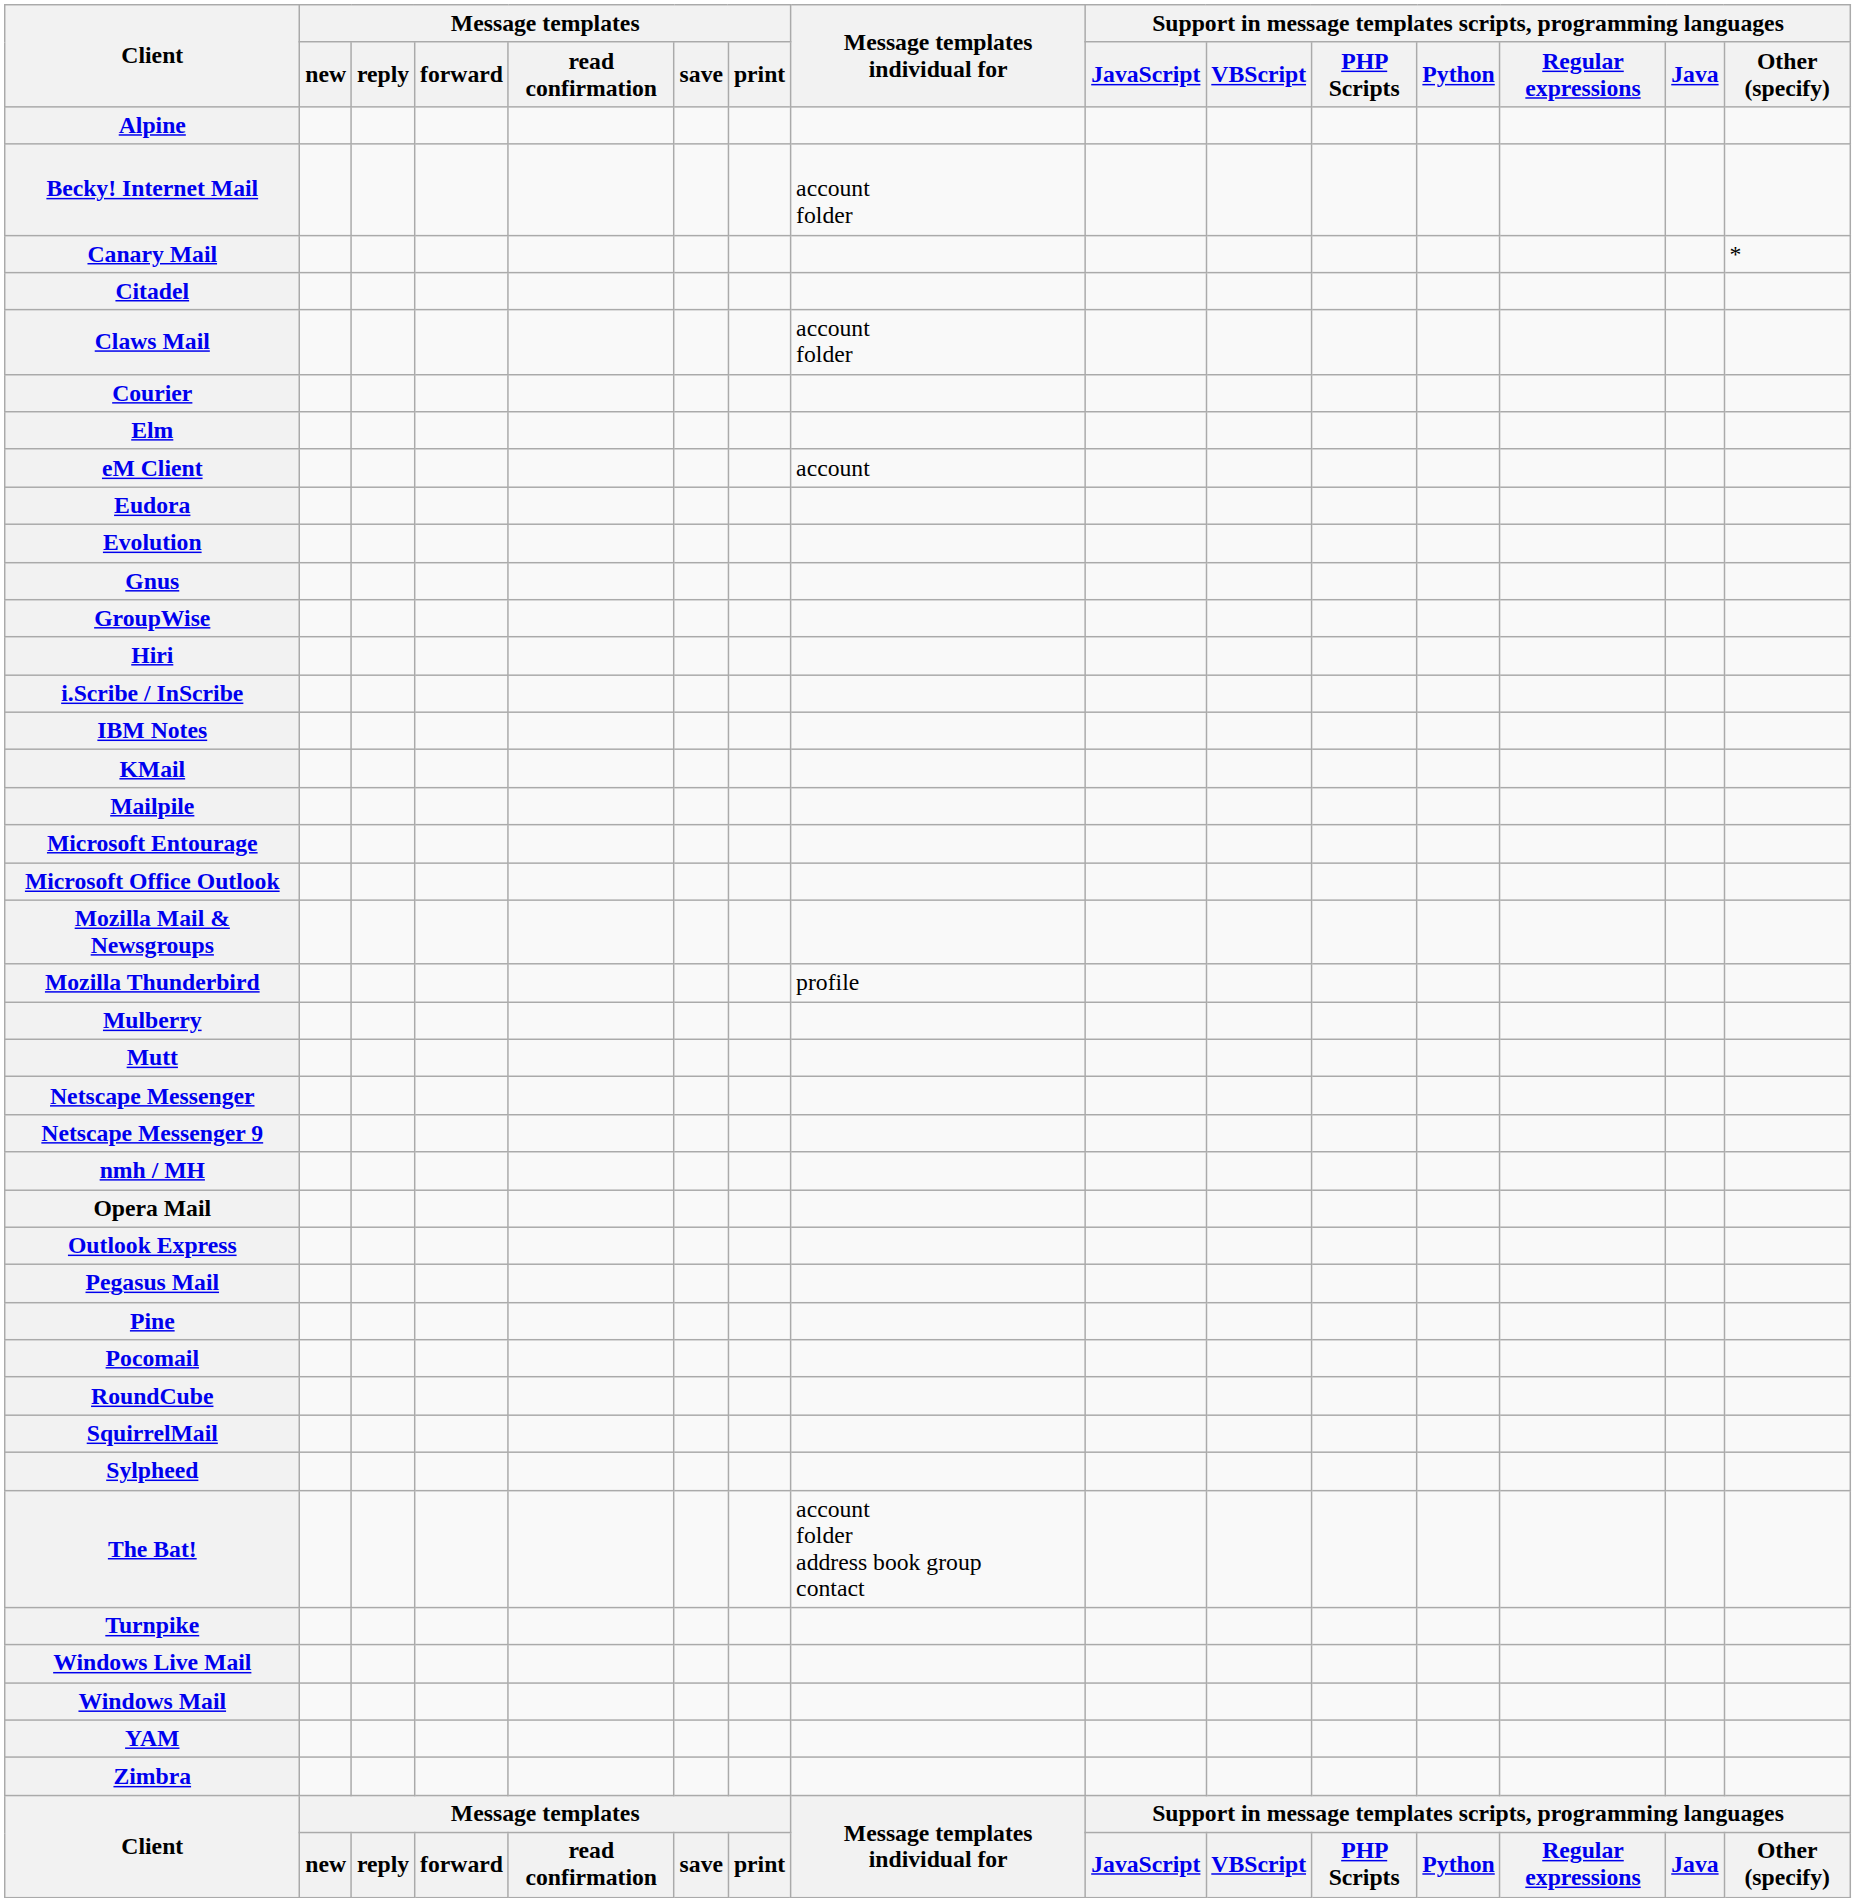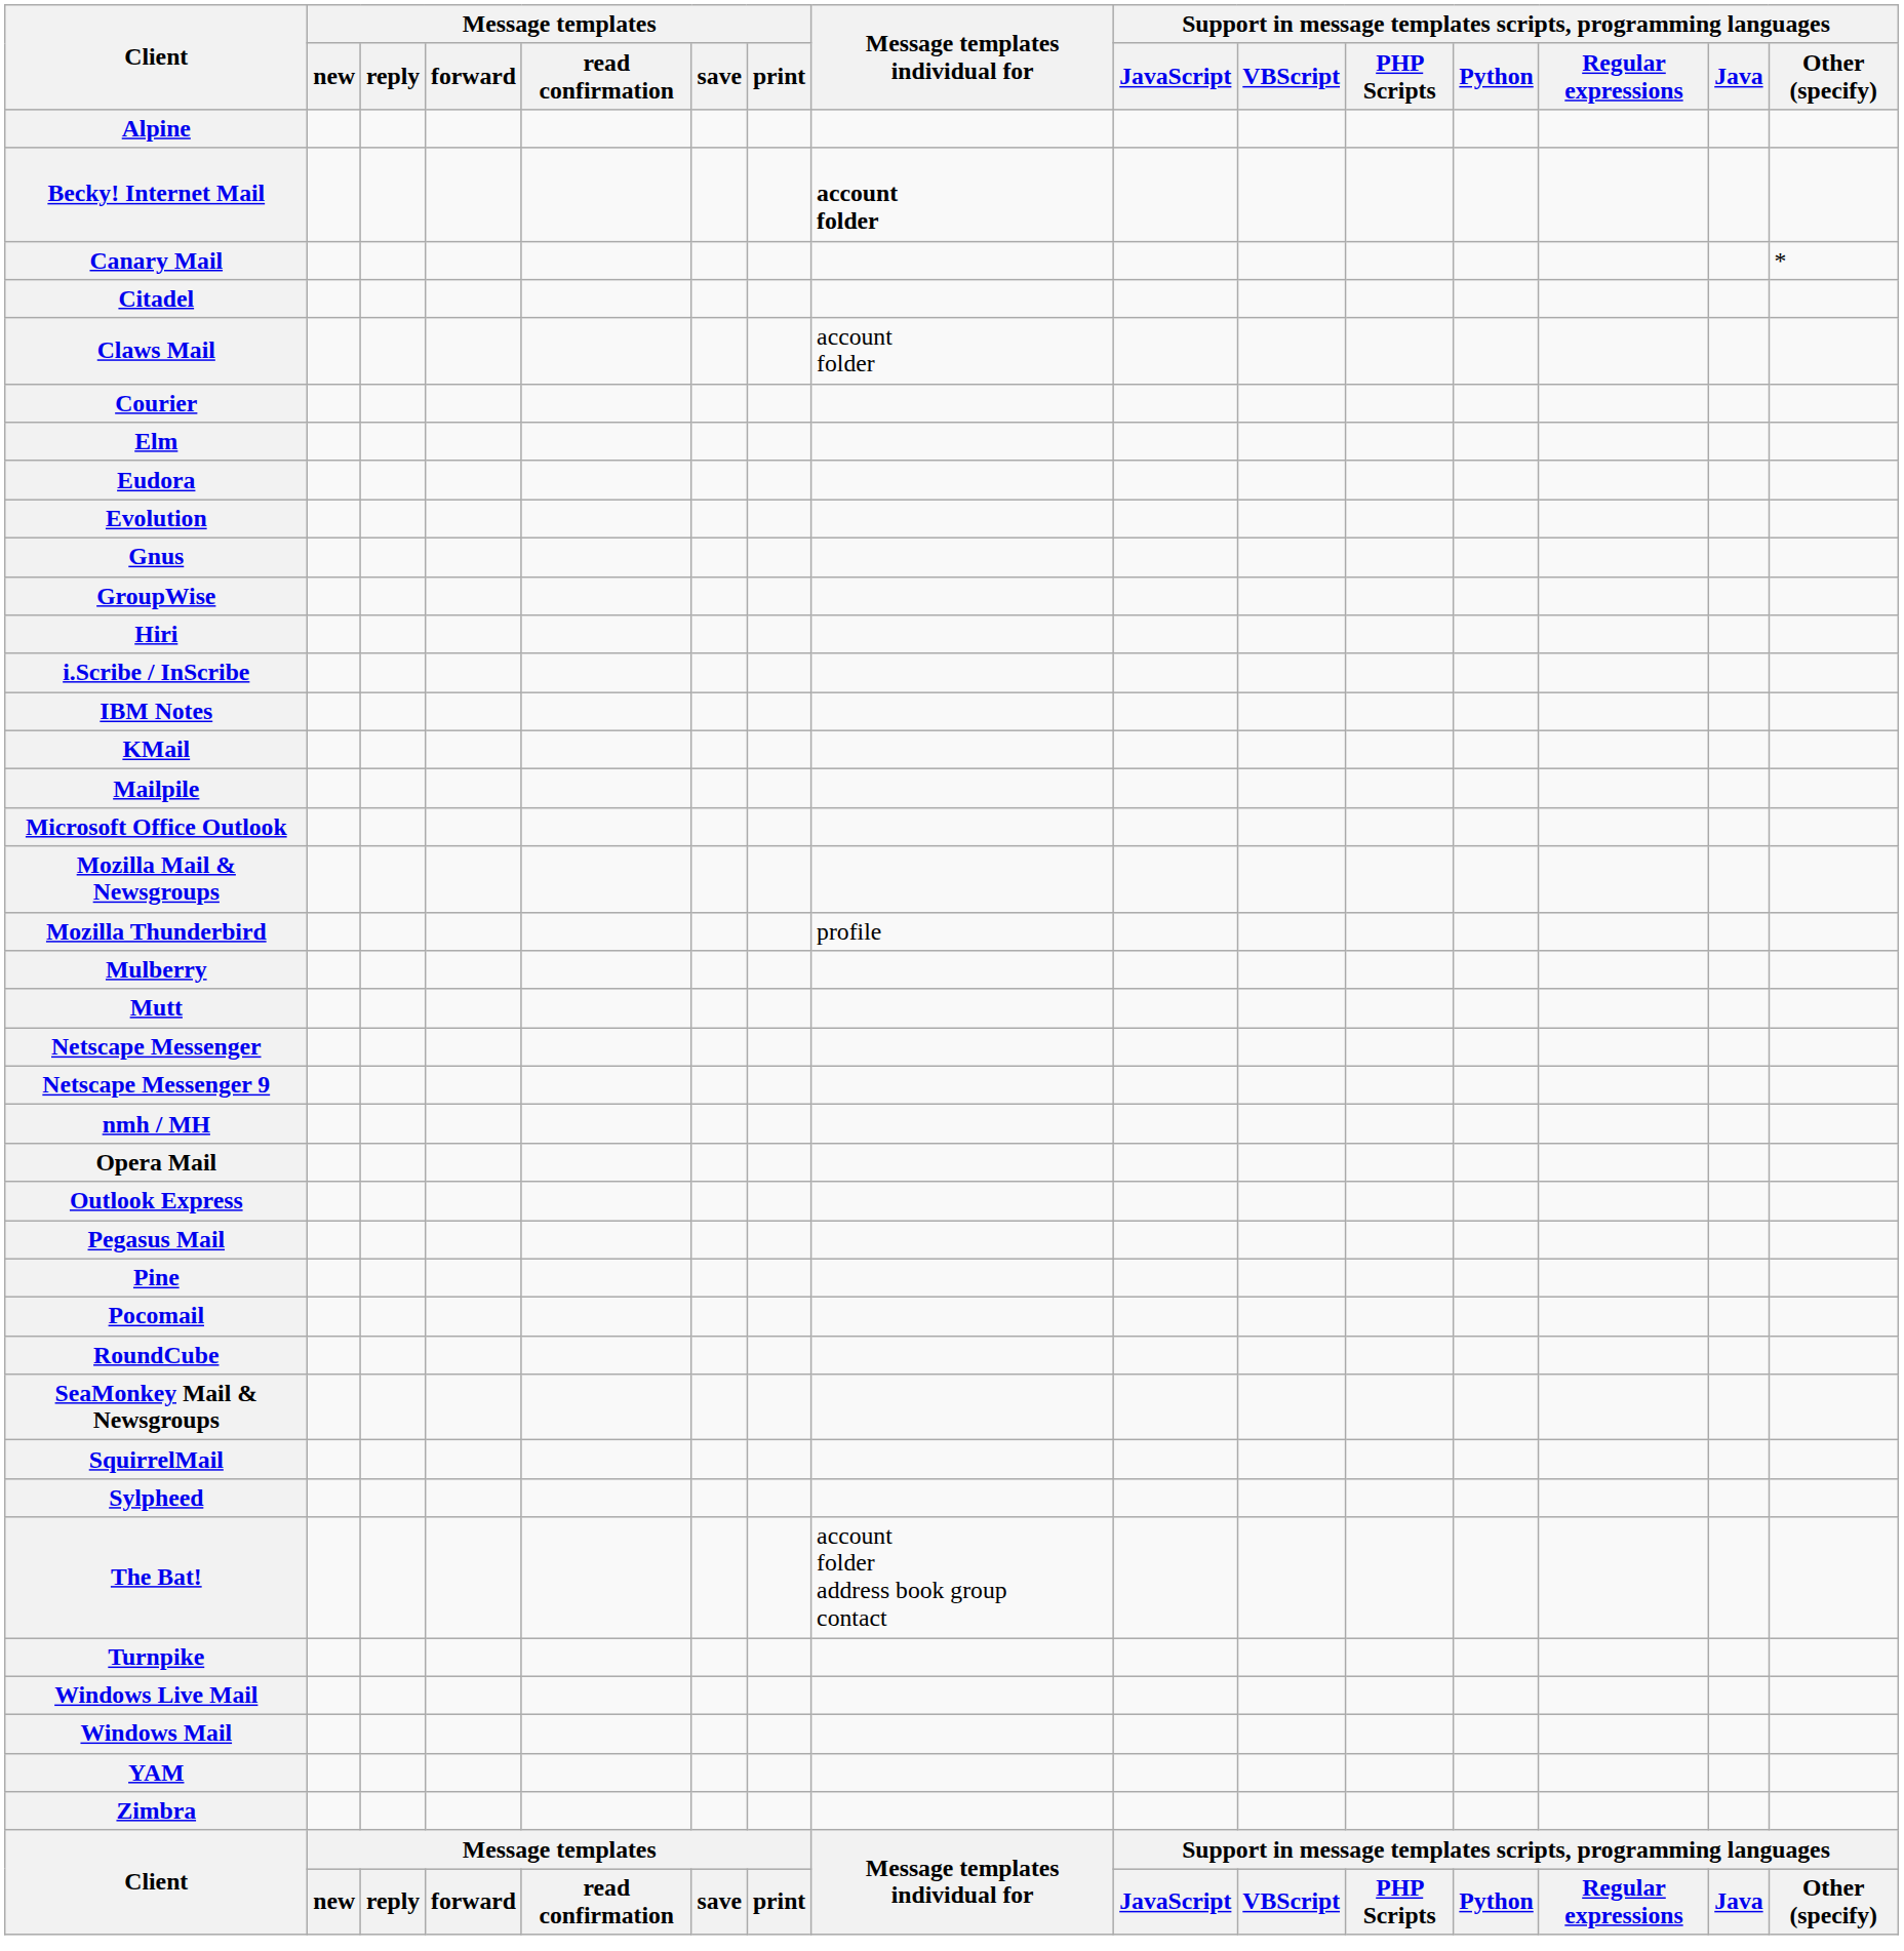 <table class="wikitable sortable sort-under sticky-header-multi">
 <tr>
 <th rowspan="2" style="width:12em">Client</th>
 <th colspan="6">Message templates</th>
 <th rowspan="2" style="width:12em">Message templates individual for</th>
 <th colspan="7">Support in message templates scripts, programming languages</th>
 </tr>
 <tr>
 <th>new</th>
 <th>reply</th>
 <th>forward</th>
 <th>read confirmation</th>
 <th>save</th>
 <th>print</th>
 <th><a href='#'>JavaScript</a></th>
 <th><a href='#'>VBScript</a></th>
 <th><a href='#'>PHP</a> Scripts</th>
 <th><a href='#'>Python</a></th>
 <th><a href='#'>Regular expressions</a></th>
 <th><a href='#'>Java</a></th>
 <th>Other (specify)</th>
 </tr>
 <tr>
 <th><a href='#'>Alpine</a></th>
 <td></td>
 <td></td>
 <td></td>
 <td></td>
 <td></td>
 <td></td>
 <td></td>
 <td></td>
 <td></td>
 <td></td>
 <td></td>
 <td></td>
 <td></td>
 <td></td>
 </tr>
 <tr>
 <th><a href='#'>Becky! Internet Mail</a></th>
 <td></td>
 <td></td>
 <td></td>
 <td></td>
 <td></td>
 <td></td>
-<td><br>account<br>folder<br></td>
+<td><strong><br>account<br>folder<br></strong></td>
 <td></td>
 <td></td>
 <td></td>
 <td></td>
 <td></td>
 <td></td>
 </tr>
 <tr>
 <th><a href='#'>Canary Mail</a></th>
 <td></td>
 <td></td>
 <td></td>
 <td></td>
 <td></td>
 <td></td>
 <td></td>
 <td></td>
 <td></td>
 <td></td>
 <td></td>
 <td></td>
 <td></td>
 <td>*</td>
 </tr>
 <tr>
 <th><a href='#'>Citadel</a></th>
 <td></td>
 <td></td>
 <td></td>
 <td></td>
 <td></td>
 <td></td>
 <td></td>
 <td></td>
 <td></td>
 <td></td>
 <td></td>
 <td></td>
 <td></td>
 <td></td>
 </tr>
 <tr>
 <th><a href='#'>Claws Mail</a></th>
 <td></td>
 <td></td>
 <td></td>
 <td></td>
 <td></td>
 <td></td>
 <td>account<br>folder<br></td>
 <td></td>
 <td></td>
 <td></td>
 <td></td>
 <td></td>
 <td></td>
 <td></td>
 </tr>
 <tr>
 <th><a href='#'>Courier</a></th>
 <td></td>
 <td></td>
 <td></td>
 <td></td>
 <td></td>
 <td></td>
 <td></td>
 <td></td>
 <td></td>
 <td></td>
 <td></td>
 <td></td>
 <td></td>
 <td></td>
 </tr>
 <tr>
 <th><a href='#'>Elm</a></th>
 <td></td>
 <td></td>
 <td></td>
 <td></td>
 <td></td>
 <td></td>
 <td></td>
-<td></td>
-<td></td>
-<td></td>
-<td></td>
-<td></td>
-<td></td>
-<td></td>
-</tr>
-<tr>
-<th><a href='#'>eM Client</a></th>
-<td></td>
-<td></td>
-<td></td>
-<td></td>
-<td></td>
-<td></td>
-<td>account</td>
 <td></td>
 <td></td>
 <td></td>
 <td></td>
 <td></td>
 <td></td>
 <td></td>
 </tr>
 <tr>
 <th><a href='#'>Eudora</a></th>
 <td></td>
 <td></td>
 <td></td>
 <td></td>
 <td></td>
 <td></td>
 <td></td>
 <td></td>
 <td></td>
 <td></td>
 <td></td>
 <td></td>
 <td></td>
 <td></td>
 </tr>
 <tr>
 <th><a href='#'>Evolution</a></th>
 <td></td>
 <td></td>
 <td></td>
 <td></td>
 <td></td>
 <td></td>
 <td></td>
 <td></td>
 <td></td>
 <td></td>
 <td></td>
 <td></td>
 <td></td>
 <td></td>
 </tr>
 <tr>
 <th><a href='#'>Gnus</a></th>
 <td></td>
 <td></td>
 <td></td>
 <td></td>
 <td></td>
 <td></td>
 <td></td>
 <td></td>
 <td></td>
 <td></td>
 <td></td>
 <td></td>
 <td></td>
 <td></td>
 </tr>
 <tr>
 <th><a href='#'>GroupWise</a></th>
 <td></td>
 <td></td>
 <td></td>
 <td></td>
 <td></td>
 <td></td>
 <td></td>
 <td></td>
 <td></td>
 <td></td>
 <td></td>
 <td></td>
 <td></td>
 <td></td>
 </tr>
 <tr>
 <th><a href='#'>Hiri</a></th>
 <td></td>
 <td></td>
 <td></td>
 <td></td>
 <td></td>
 <td></td>
 <td></td>
 <td></td>
 <td></td>
 <td></td>
 <td></td>
 <td></td>
 <td></td>
 <td></td>
 </tr>
 <tr>
 <th><a href='#'>i.Scribe / InScribe</a></th>
 <td></td>
 <td></td>
 <td></td>
 <td></td>
 <td></td>
 <td></td>
 <td></td>
 <td></td>
 <td></td>
 <td></td>
 <td></td>
 <td></td>
 <td></td>
 <td></td>
 </tr>
 <tr>
 <th><a href='#'>IBM Notes</a></th>
 <td></td>
 <td></td>
 <td></td>
 <td></td>
 <td></td>
 <td></td>
 <td></td>
 <td></td>
 <td></td>
 <td></td>
 <td></td>
 <td></td>
 <td></td>
 <td></td>
 </tr>
 <tr>
 <th><a href='#'>KMail</a></th>
 <td></td>
 <td></td>
 <td></td>
 <td></td>
 <td></td>
 <td></td>
 <td></td>
 <td></td>
 <td></td>
 <td></td>
 <td></td>
 <td></td>
 <td></td>
 <td></td>
 </tr>
 <tr>
 <th><a href='#'>Mailpile</a></th>
-<td></td>
-<td></td>
-<td></td>
-<td></td>
-<td></td>
-<td></td>
-<td></td>
-<td></td>
-<td></td>
-<td></td>
-<td></td>
-<td></td>
-<td></td>
-<td></td>
-</tr>
-<tr>
-<th><a href='#'>Microsoft Entourage</a></th>
 <td></td>
 <td></td>
 <td></td>
 <td></td>
 <td></td>
 <td></td>
 <td></td>
 <td></td>
 <td></td>
 <td></td>
 <td></td>
 <td></td>
 <td></td>
 <td></td>
 </tr>
 <tr>
 <th><a href='#'>Microsoft Office Outlook</a></th>
 <td></td>
 <td></td>
 <td></td>
 <td></td>
 <td></td>
 <td></td>
 <td></td>
 <td></td>
 <td></td>
 <td></td>
 <td></td>
 <td></td>
 <td></td>
 <td></td>
 </tr>
 <tr>
 <th><a href='#'>Mozilla Mail & Newsgroups</a></th>
 <td></td>
 <td></td>
 <td></td>
 <td></td>
 <td></td>
 <td></td>
 <td></td>
 <td></td>
 <td></td>
 <td></td>
 <td></td>
 <td></td>
 <td></td>
 <td></td>
 </tr>
 <tr>
 <th><a href='#'>Mozilla Thunderbird</a></th>
 <td></td>
 <td></td>
 <td></td>
 <td></td>
 <td></td>
 <td></td>
 <td>profile</td>
 <td></td>
 <td></td>
 <td></td>
 <td></td>
 <td></td>
 <td></td>
 <td></td>
 </tr>
 <tr>
 <th><a href='#'>Mulberry</a></th>
 <td></td>
 <td></td>
 <td></td>
 <td></td>
 <td></td>
 <td></td>
 <td></td>
 <td></td>
 <td></td>
 <td></td>
 <td></td>
 <td></td>
 <td></td>
 <td></td>
 </tr>
 <tr>
 <th><a href='#'>Mutt</a></th>
 <td></td>
 <td></td>
 <td></td>
 <td></td>
 <td></td>
 <td></td>
 <td></td>
 <td></td>
 <td></td>
 <td></td>
 <td></td>
 <td></td>
 <td></td>
 <td></td>
 </tr>
 <tr>
 <th><a href='#'>Netscape Messenger</a></th>
 <td></td>
 <td></td>
 <td></td>
 <td></td>
 <td></td>
 <td></td>
 <td></td>
 <td></td>
 <td></td>
 <td></td>
 <td></td>
 <td></td>
 <td></td>
 <td></td>
 </tr>
 <tr>
 <th><a href='#'>Netscape Messenger 9</a></th>
 <td></td>
 <td></td>
 <td></td>
 <td></td>
 <td></td>
 <td></td>
 <td></td>
 <td></td>
 <td></td>
 <td></td>
 <td></td>
 <td></td>
 <td></td>
 <td></td>
 </tr>
 <tr>
 <th><a href='#'>nmh / MH</a></th>
 <td></td>
 <td></td>
 <td></td>
 <td></td>
 <td></td>
 <td></td>
 <td></td>
 <td></td>
 <td></td>
 <td></td>
 <td></td>
 <td></td>
 <td></td>
 <td></td>
 </tr>
 <tr>
 <th>Opera Mail</th>
 <td></td>
 <td></td>
 <td></td>
 <td></td>
 <td></td>
 <td></td>
 <td></td>
 <td></td>
 <td></td>
 <td></td>
 <td></td>
 <td></td>
 <td></td>
 <td></td>
 </tr>
 <tr>
 <th><a href='#'>Outlook Express</a></th>
 <td></td>
 <td></td>
 <td></td>
 <td></td>
 <td></td>
 <td></td>
 <td></td>
 <td></td>
 <td></td>
 <td></td>
 <td></td>
 <td></td>
 <td></td>
 <td></td>
 </tr>
 <tr>
 <th><a href='#'>Pegasus Mail</a></th>
 <td></td>
 <td></td>
 <td></td>
 <td></td>
 <td></td>
 <td></td>
 <td></td>
 <td></td>
 <td></td>
 <td></td>
 <td></td>
 <td></td>
 <td></td>
 <td></td>
 </tr>
 <tr>
 <th><a href='#'>Pine</a></th>
 <td></td>
 <td></td>
 <td></td>
 <td></td>
 <td></td>
 <td></td>
 <td></td>
 <td></td>
 <td></td>
 <td></td>
 <td></td>
 <td></td>
 <td></td>
 <td></td>
 </tr>
 <tr>
 <th><a href='#'>Pocomail</a></th>
 <td></td>
 <td></td>
 <td></td>
 <td></td>
 <td></td>
 <td></td>
 <td></td>
 <td></td>
 <td></td>
 <td></td>
 <td></td>
 <td></td>
 <td></td>
 <td></td>
 </tr>
 <tr>
 <th><a href='#'>RoundCube</a></th>
 <td></td>
 <td></td>
 <td></td>
 <td></td>
 <td></td>
 <td></td>
 <td></td>
 <td></td>
 <td></td>
 <td></td>
 <td></td>
 <td></td>
 <td></td>
 <td></td>
 </tr>
 <tr>
+<th><a href='#'>SeaMonkey</a> Mail & Newsgroups</th>
+<td></td>
+<td></td>
+<td></td>
+<td></td>
+<td></td>
+<td></td>
+<td></td>
+<td></td>
+<td></td>
+<td></td>
+<td></td>
+<td></td>
+<td></td>
+<td></td>
+</tr>
+<tr>
 <th><a href='#'>SquirrelMail</a></th>
 <td></td>
 <td></td>
 <td></td>
 <td></td>
 <td></td>
 <td></td>
 <td></td>
 <td></td>
 <td></td>
 <td></td>
 <td></td>
 <td></td>
 <td></td>
 <td></td>
 </tr>
 <tr>
 <th><a href='#'>Sylpheed</a></th>
 <td></td>
 <td></td>
 <td></td>
 <td></td>
 <td></td>
 <td></td>
 <td></td>
 <td></td>
 <td></td>
 <td></td>
 <td></td>
 <td></td>
 <td></td>
 <td></td>
 </tr>
 <tr>
 <th><a href='#'>The Bat!</a></th>
 <td></td>
 <td></td>
 <td></td>
 <td></td>
 <td></td>
 <td></td>
 <td>account<br>folder<br>address book group<br>contact</td>
 <td> </td>
 <td> </td>
 <td> </td>
 <td> </td>
 <td></td>
 <td></td>
 <td></td>
 </tr>
 <tr>
 <th><a href='#'>Turnpike</a></th>
 <td></td>
 <td></td>
 <td></td>
 <td></td>
 <td></td>
 <td></td>
 <td></td>
 <td></td>
 <td></td>
 <td></td>
 <td></td>
 <td></td>
 <td></td>
 <td></td>
 </tr>
 <tr>
 <th><a href='#'>Windows Live Mail</a></th>
 <td></td>
 <td></td>
 <td></td>
 <td></td>
 <td></td>
 <td></td>
 <td></td>
 <td></td>
 <td></td>
 <td></td>
 <td></td>
 <td></td>
 <td></td>
 <td></td>
 </tr>
 <tr>
 <th><a href='#'>Windows Mail</a></th>
 <td></td>
 <td></td>
 <td></td>
 <td></td>
 <td></td>
 <td></td>
 <td></td>
 <td></td>
 <td></td>
 <td></td>
 <td></td>
 <td></td>
 <td></td>
 <td></td>
 </tr>
 <tr>
 <th><a href='#'>YAM</a></th>
 <td></td>
 <td></td>
 <td></td>
 <td></td>
 <td></td>
 <td></td>
 <td></td>
 <td></td>
 <td></td>
 <td></td>
 <td></td>
 <td></td>
 <td></td>
 <td></td>
 </tr>
 <tr>
 <th><a href='#'>Zimbra</a></th>
 <td></td>
 <td></td>
 <td></td>
 <td></td>
 <td></td>
 <td></td>
 <td></td>
 <td></td>
 <td></td>
 <td></td>
 <td></td>
 <td></td>
 <td></td>
 <td></td>
 </tr>
 <tr class="sortbottom">
 <th rowspan="2" style="width:12em">Client</th>
 <th colspan="6">Message templates</th>
 <th rowspan="2" style="width:12em">Message templates individual for</th>
 <th colspan="7">Support in message templates scripts, programming languages</th>
 </tr>
 <tr class="sortbottom">
 <th>new</th>
 <th>reply</th>
 <th>forward</th>
 <th>read confirmation</th>
 <th>save</th>
 <th>print</th>
 <th><a href='#'>JavaScript</a></th>
 <th><a href='#'>VBScript</a></th>
 <th><a href='#'>PHP</a> Scripts</th>
 <th><a href='#'>Python</a></th>
 <th><a href='#'>Regular expressions</a></th>
 <th><a href='#'>Java</a></th>
 <th>Other (specify)</th>
 </tr>
 </table>
